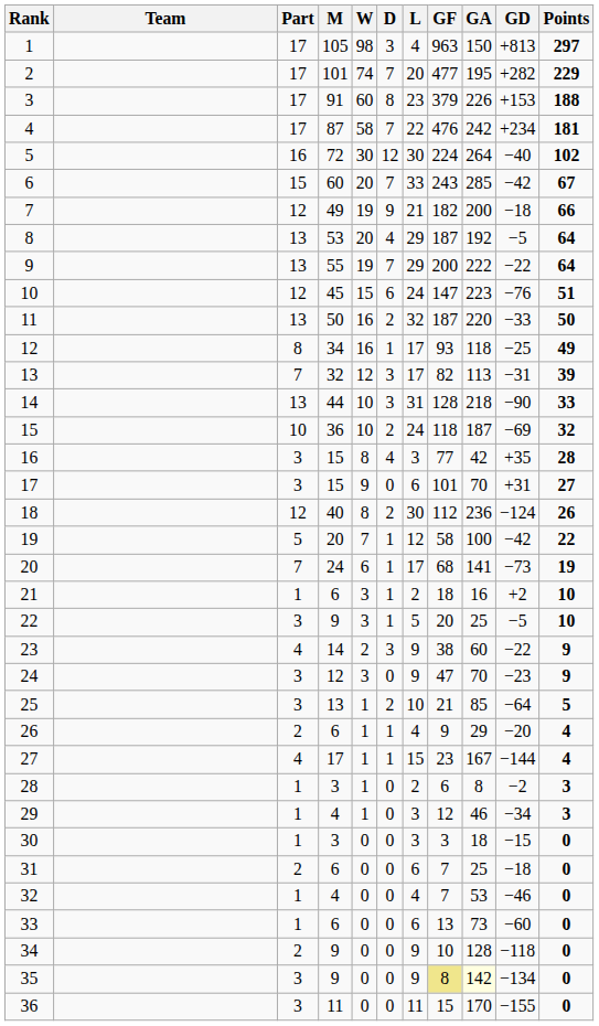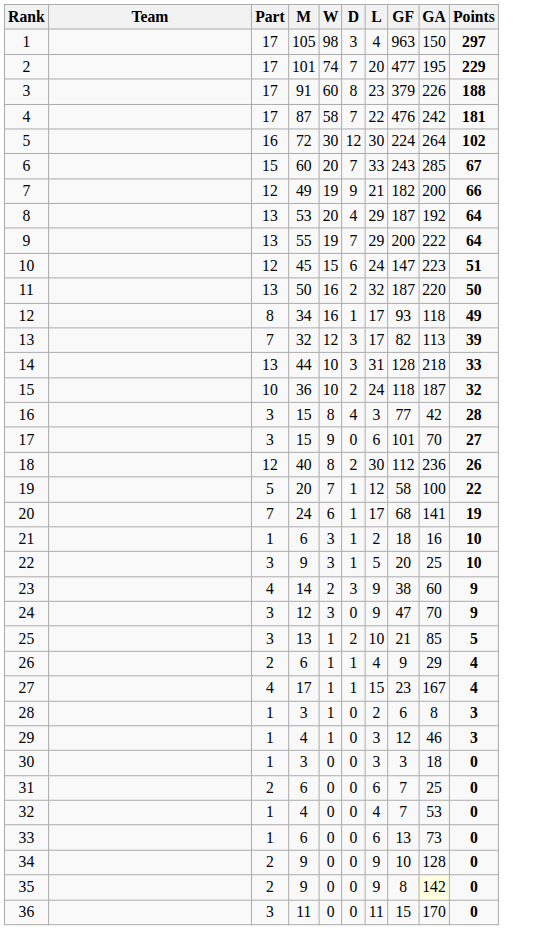 <table class="wikitable sortable" style="text-align:center">
 <tr>
 <th>Rank</th>
 <th width=200>Team</th>
 <th>Part</th>
 <th>M</th>
 <th>W</th>
 <th>D</th>
 <th>L</th>
 <th>GF</th>
 <th>GA</th>
-<th>GD</th>
 <th>Points</th>
 </tr>
 <tr>
 <td>1</td>
 <td align=left></td>
 <td>17</td>
 <td>105</td>
 <td>98</td>
 <td>3</td>
 <td>4</td>
 <td>963</td>
 <td>150</td>
-<td>+813</td>
 <td><strong>297</strong></td>
 </tr>
 <tr>
 <td>2</td>
 <td align=left></td>
 <td>17</td>
 <td>101</td>
 <td>74</td>
 <td>7</td>
 <td>20</td>
 <td>477</td>
 <td>195</td>
-<td>+282</td>
 <td><strong>229</strong></td>
 </tr>
 <tr>
 <td>3</td>
 <td align=left></td>
 <td>17</td>
 <td>91</td>
 <td>60</td>
 <td>8</td>
 <td>23</td>
 <td>379</td>
 <td>226</td>
-<td>+153</td>
 <td><strong>188</strong></td>
 </tr>
 <tr>
 <td>4</td>
 <td align=left></td>
 <td>17</td>
 <td>87</td>
 <td>58</td>
 <td>7</td>
 <td>22</td>
 <td>476</td>
 <td>242</td>
-<td>+234</td>
 <td><strong>181</strong></td>
 </tr>
 <tr>
 <td>5</td>
 <td align=left></td>
 <td>16</td>
 <td>72</td>
 <td>30</td>
 <td>12</td>
 <td>30</td>
 <td>224</td>
 <td>264</td>
-<td>−40</td>
 <td><strong>102</strong></td>
 </tr>
 <tr>
 <td>6</td>
 <td align=left></td>
 <td>15</td>
 <td>60</td>
 <td>20</td>
 <td>7</td>
 <td>33</td>
 <td>243</td>
 <td>285</td>
-<td>−42</td>
 <td><strong>67</strong></td>
 </tr>
 <tr>
 <td>7</td>
 <td align=left></td>
 <td>12</td>
 <td>49</td>
 <td>19</td>
 <td>9</td>
 <td>21</td>
 <td>182</td>
 <td>200</td>
-<td>−18</td>
 <td><strong>66</strong></td>
 </tr>
 <tr>
 <td>8</td>
 <td align=left></td>
 <td>13</td>
 <td>53</td>
 <td>20</td>
 <td>4</td>
 <td>29</td>
 <td>187</td>
 <td>192</td>
-<td>−5</td>
 <td><strong>64</strong></td>
 </tr>
 <tr>
 <td>9</td>
 <td align=left></td>
 <td>13</td>
 <td>55</td>
 <td>19</td>
 <td>7</td>
 <td>29</td>
 <td>200</td>
 <td>222</td>
-<td>−22</td>
 <td><strong>64</strong></td>
 </tr>
 <tr>
 <td>10</td>
 <td align=left></td>
 <td>12</td>
 <td>45</td>
 <td>15</td>
 <td>6</td>
 <td>24</td>
 <td>147</td>
 <td>223</td>
-<td>−76</td>
 <td><strong>51</strong></td>
 </tr>
 <tr>
 <td>11</td>
 <td align=left></td>
 <td>13</td>
 <td>50</td>
 <td>16</td>
 <td>2</td>
 <td>32</td>
 <td>187</td>
 <td>220</td>
-<td>−33</td>
 <td><strong>50</strong></td>
 </tr>
 <tr>
 <td>12</td>
 <td align=left></td>
 <td>8</td>
 <td>34</td>
 <td>16</td>
 <td>1</td>
 <td>17</td>
 <td>93</td>
 <td>118</td>
-<td>−25</td>
 <td><strong>49</strong></td>
 </tr>
 <tr>
 <td>13</td>
 <td align=left></td>
 <td>7</td>
 <td>32</td>
 <td>12</td>
 <td>3</td>
 <td>17</td>
 <td>82</td>
 <td>113</td>
-<td>−31</td>
 <td><strong>39</strong></td>
 </tr>
 <tr>
 <td>14</td>
 <td align=left></td>
 <td>13</td>
 <td>44</td>
 <td>10</td>
 <td>3</td>
 <td>31</td>
 <td>128</td>
 <td>218</td>
-<td>−90</td>
 <td><strong>33</strong></td>
 </tr>
 <tr>
 <td>15</td>
 <td align=left></td>
 <td>10</td>
 <td>36</td>
 <td>10</td>
 <td>2</td>
 <td>24</td>
 <td>118</td>
 <td>187</td>
-<td>−69</td>
 <td><strong>32</strong></td>
 </tr>
 <tr>
 <td>16</td>
 <td align=left></td>
 <td>3</td>
 <td>15</td>
 <td>8</td>
 <td>4</td>
 <td>3</td>
 <td>77</td>
 <td>42</td>
-<td>+35</td>
 <td><strong>28</strong></td>
 </tr>
 <tr>
 <td>17</td>
 <td align=left></td>
 <td>3</td>
 <td>15</td>
 <td>9</td>
 <td>0</td>
 <td>6</td>
 <td>101</td>
 <td>70</td>
-<td>+31</td>
 <td><strong>27</strong></td>
 </tr>
 <tr>
 <td>18</td>
 <td align=left></td>
 <td>12</td>
 <td>40</td>
 <td>8</td>
 <td>2</td>
 <td>30</td>
 <td>112</td>
 <td>236</td>
-<td>−124</td>
 <td><strong>26</strong></td>
 </tr>
 <tr>
 <td>19</td>
 <td align=left></td>
 <td>5</td>
 <td>20</td>
 <td>7</td>
 <td>1</td>
 <td>12</td>
 <td>58</td>
 <td>100</td>
-<td>−42</td>
 <td><strong>22</strong></td>
 </tr>
 <tr>
 <td>20</td>
 <td align=left></td>
 <td>7</td>
 <td>24</td>
 <td>6</td>
 <td>1</td>
 <td>17</td>
 <td>68</td>
 <td>141</td>
-<td>−73</td>
 <td><strong>19</strong></td>
 </tr>
 <tr>
 <td>21</td>
 <td align=left></td>
 <td>1</td>
 <td>6</td>
 <td>3</td>
 <td>1</td>
 <td>2</td>
 <td>18</td>
 <td>16</td>
-<td>+2</td>
 <td><strong>10</strong></td>
 </tr>
 <tr>
 <td>22</td>
 <td align=left></td>
 <td>3</td>
 <td>9</td>
 <td>3</td>
 <td>1</td>
 <td>5</td>
 <td>20</td>
 <td>25</td>
-<td>−5</td>
 <td><strong>10</strong></td>
 </tr>
 <tr>
 <td>23</td>
 <td align=left></td>
 <td>4</td>
 <td>14</td>
 <td>2</td>
 <td>3</td>
 <td>9</td>
 <td>38</td>
 <td>60</td>
-<td>−22</td>
 <td><strong>9</strong></td>
 </tr>
 <tr>
 <td>24</td>
 <td align=left></td>
 <td>3</td>
 <td>12</td>
 <td>3</td>
 <td>0</td>
 <td>9</td>
 <td>47</td>
 <td>70</td>
-<td>−23</td>
 <td><strong>9</strong></td>
 </tr>
 <tr>
 <td>25</td>
 <td align=left></td>
 <td>3</td>
 <td>13</td>
 <td>1</td>
 <td>2</td>
 <td>10</td>
 <td>21</td>
 <td>85</td>
-<td>−64</td>
 <td><strong>5</strong></td>
 </tr>
 <tr>
 <td>26</td>
 <td align=left></td>
 <td>2</td>
 <td>6</td>
 <td>1</td>
 <td>1</td>
 <td>4</td>
 <td>9</td>
 <td>29</td>
-<td>−20</td>
 <td><strong>4</strong></td>
 </tr>
 <tr>
 <td>27</td>
 <td align=left></td>
 <td>4</td>
 <td>17</td>
 <td>1</td>
 <td>1</td>
 <td>15</td>
 <td>23</td>
 <td>167</td>
-<td>−144</td>
 <td><strong>4</strong></td>
 </tr>
 <tr>
 <td>28</td>
 <td align=left></td>
 <td>1</td>
 <td>3</td>
 <td>1</td>
 <td>0</td>
 <td>2</td>
 <td>6</td>
 <td>8</td>
-<td>−2</td>
 <td><strong>3</strong></td>
 </tr>
 <tr>
 <td>29</td>
 <td align=left></td>
 <td>1</td>
 <td>4</td>
 <td>1</td>
 <td>0</td>
 <td>3</td>
 <td>12</td>
 <td>46</td>
-<td>−34</td>
 <td><strong>3</strong></td>
 </tr>
 <tr>
 <td>30</td>
 <td align=left></td>
 <td>1</td>
 <td>3</td>
 <td>0</td>
 <td>0</td>
 <td>3</td>
 <td>3</td>
 <td>18</td>
-<td>−15</td>
 <td><strong>0</strong></td>
 </tr>
 <tr>
 <td>31</td>
 <td align=left></td>
 <td>2</td>
 <td>6</td>
 <td>0</td>
 <td>0</td>
 <td>6</td>
 <td>7</td>
 <td>25</td>
-<td>−18</td>
 <td><strong>0</strong></td>
 </tr>
 <tr>
 <td>32</td>
 <td align=left></td>
 <td>1</td>
 <td>4</td>
 <td>0</td>
 <td>0</td>
 <td>4</td>
 <td>7</td>
 <td>53</td>
-<td>−46</td>
 <td><strong>0</strong></td>
 </tr>
 <tr>
 <td>33</td>
 <td align=left></td>
 <td>1</td>
 <td>6</td>
 <td>0</td>
 <td>0</td>
 <td>6</td>
 <td>13</td>
 <td>73</td>
-<td>−60</td>
 <td><strong>0</strong></td>
 </tr>
 <tr>
 <td>34</td>
 <td align=left></td>
 <td>2</td>
 <td>9</td>
 <td>0</td>
 <td>0</td>
 <td>9</td>
 <td>10</td>
 <td>128</td>
-<td>−118</td>
 <td><strong>0</strong></td>
 </tr>
 <tr>
 <td>35</td>
 <td align=left></td>
-<td>3</td>
+<td>2</td>
 <td>9</td>
 <td>0</td>
 <td>0</td>
 <td>9</td>
-<td style="background: khaki;">8</td>
+<td>8</td>
 <td style="background: lightyellow;">142</td>
-<td>−134</td>
 <td><strong>0</strong></td>
 </tr>
 <tr>
 <td>36</td>
 <td align=left></td>
 <td>3</td>
 <td>11</td>
 <td>0</td>
 <td>0</td>
 <td>11</td>
 <td>15</td>
 <td>170</td>
-<td>−155</td>
 <td><strong>0</strong></td>
 </tr>
 </table>
